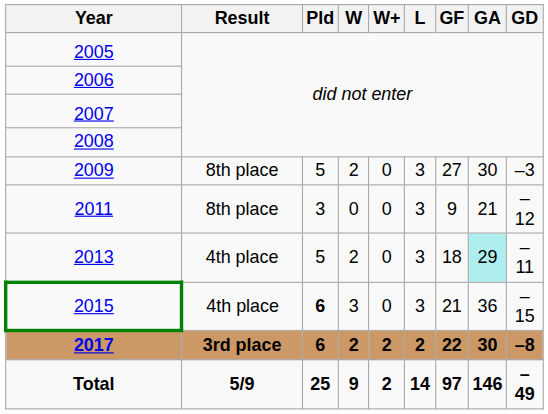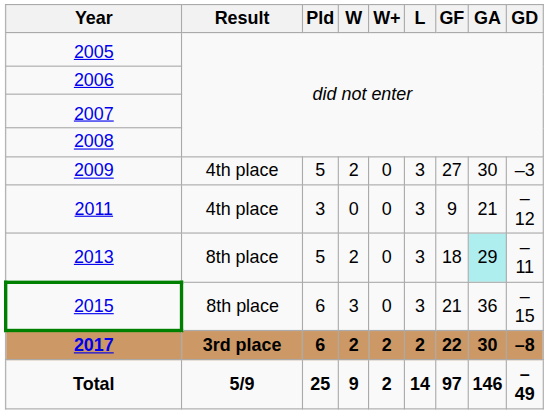 <table class="wikitable" style="text-align: center;">
 <tr>
 <th width=150>Year</th>
 <th width=100>Result</th>
 <th width=20>Pld</th>
 <th width=20>W</th>
 <th width=20>W+</th>
 <th width=20>L</th>
 <th width=20>GF</th>
 <th width=20>GA</th>
 <th width=25>GD</th>
 </tr>
 <tr>
 <td> <a href='#'>2005</a><sup></sup></td>
 <td colspan=8 rowspan=4><em>did not enter</em></td>
 </tr>
 <tr>
 <td> <a href='#'>2006</a></td>
 </tr>
 <tr>
 <td> <a href='#'>2007</a><sup></sup></td>
 </tr>
 <tr>
 <td> <a href='#'>2008</a></td>
 </tr>
 <tr>
 <td> <a href='#'>2009</a></td>
-<td>8th place</td>
+<td>4th place</td>
 <td>5</td>
 <td>2</td>
 <td>0</td>
 <td>3</td>
 <td>27</td>
 <td>30</td>
 <td>–3</td>
 </tr>
 <tr>
 <td> <a href='#'>2011</a></td>
-<td>8th place</td>
+<td>4th place</td>
 <td>3</td>
 <td>0</td>
 <td>0</td>
 <td>3</td>
 <td>9</td>
 <td>21</td>
 <td>–12</td>
 </tr>
 <tr>
 <td> <a href='#'>2013</a></td>
-<td>4th place</td>
+<td>8th place</td>
 <td>5</td>
 <td>2</td>
 <td>0</td>
 <td>3</td>
 <td>18</td>
 <td style="background: paleturquoise;">29</td>
 <td>–11</td>
 </tr>
 <tr>
 <td style="border: 3px solid green"> <a href='#'>2015</a></td>
-<td>4th place</td>
-<td><strong>6</strong></td>
+<td>8th place</td>
+<td>6</td>
 <td>3</td>
 <td>0</td>
 <td>3</td>
 <td>21</td>
 <td>36</td>
 <td>–15</td>
 </tr>
 <tr style="background:#c96;">
 <td> <strong><a href='#'>2017</a></strong></td>
 <td><strong>3rd place</strong></td>
 <td><strong>6</strong></td>
 <td><strong>2</strong></td>
 <td><strong>2</strong></td>
 <td><strong>2</strong></td>
 <td><strong>22</strong></td>
 <td><strong>30</strong></td>
 <td><strong>–8</strong></td>
 </tr>
 <tr>
 <td><strong>Total</strong></td>
 <td><strong>5/9</strong></td>
 <td><strong>25</strong></td>
 <td><strong>9</strong></td>
 <td><strong>2</strong></td>
 <td><strong>14</strong></td>
 <td><strong>97</strong></td>
 <td><strong>146</strong></td>
 <td><strong>–49</strong></td>
 </tr>
 </table>
